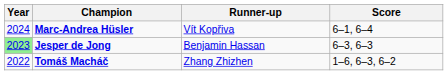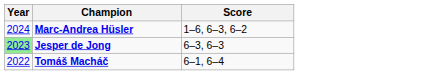 <table class="wikitable" style="font-size:90%">
 <tr>
 <th>Year</th>
 <th width="200">Champion</th>
-<th width="200">Runner-up</th>
 <th width="150">Score</th>
 </tr>
 <tr>
 <td><a href='#'>2024</a></td>
 <td> <strong><a href='#'>Marc-Andrea Hüsler</a></strong></td>
-<td> <a href='#'>Vít Kopřiva</a></td>
-<td>6–1, 6–4</td>
+<td>1–6, 6–3, 6–2</td>
 </tr>
 <tr>
 <td style="background: lightgreen;"><a href='#'>2023</a></td>
 <td> <strong><a href='#'>Jesper de Jong</a></strong></td>
-<td> <a href='#'>Benjamin Hassan</a></td>
 <td>6–3, 6–3</td>
 </tr>
 <tr>
 <td><a href='#'>2022</a></td>
 <td> <strong><a href='#'>Tomáš Macháč</a></strong></td>
-<td> <a href='#'>Zhang Zhizhen</a></td>
-<td>1–6, 6–3, 6–2</td>
+<td>6–1, 6–4</td>
 </tr>
 </table>
